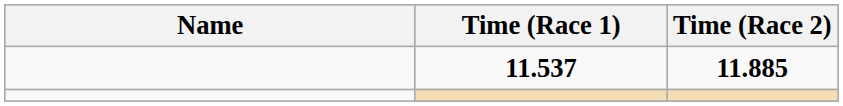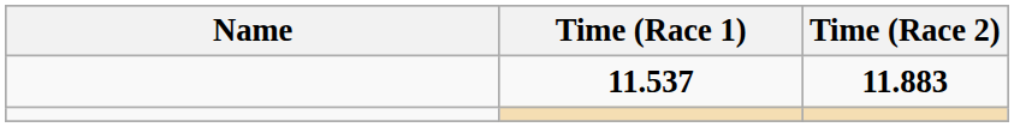 <table class="wikitable" style="text-align:center;">
 <tr>
 <th style="width:15em">Name</th>
 <th style="width:9em">Time (Race 1)</th>
 <th>Time (Race 2)</th>
 </tr>
 <tr>
 <td align=left></td>
 <td><strong>11.537</strong></td>
-<td><strong>11.885</strong></td>
+<td><strong>11.883</strong></td>
 </tr>
 <tr>
 <td align=left></td>
 <td bgcolor=wheat></td>
 <td bgcolor=wheat></td>
 </tr>
 </table>
